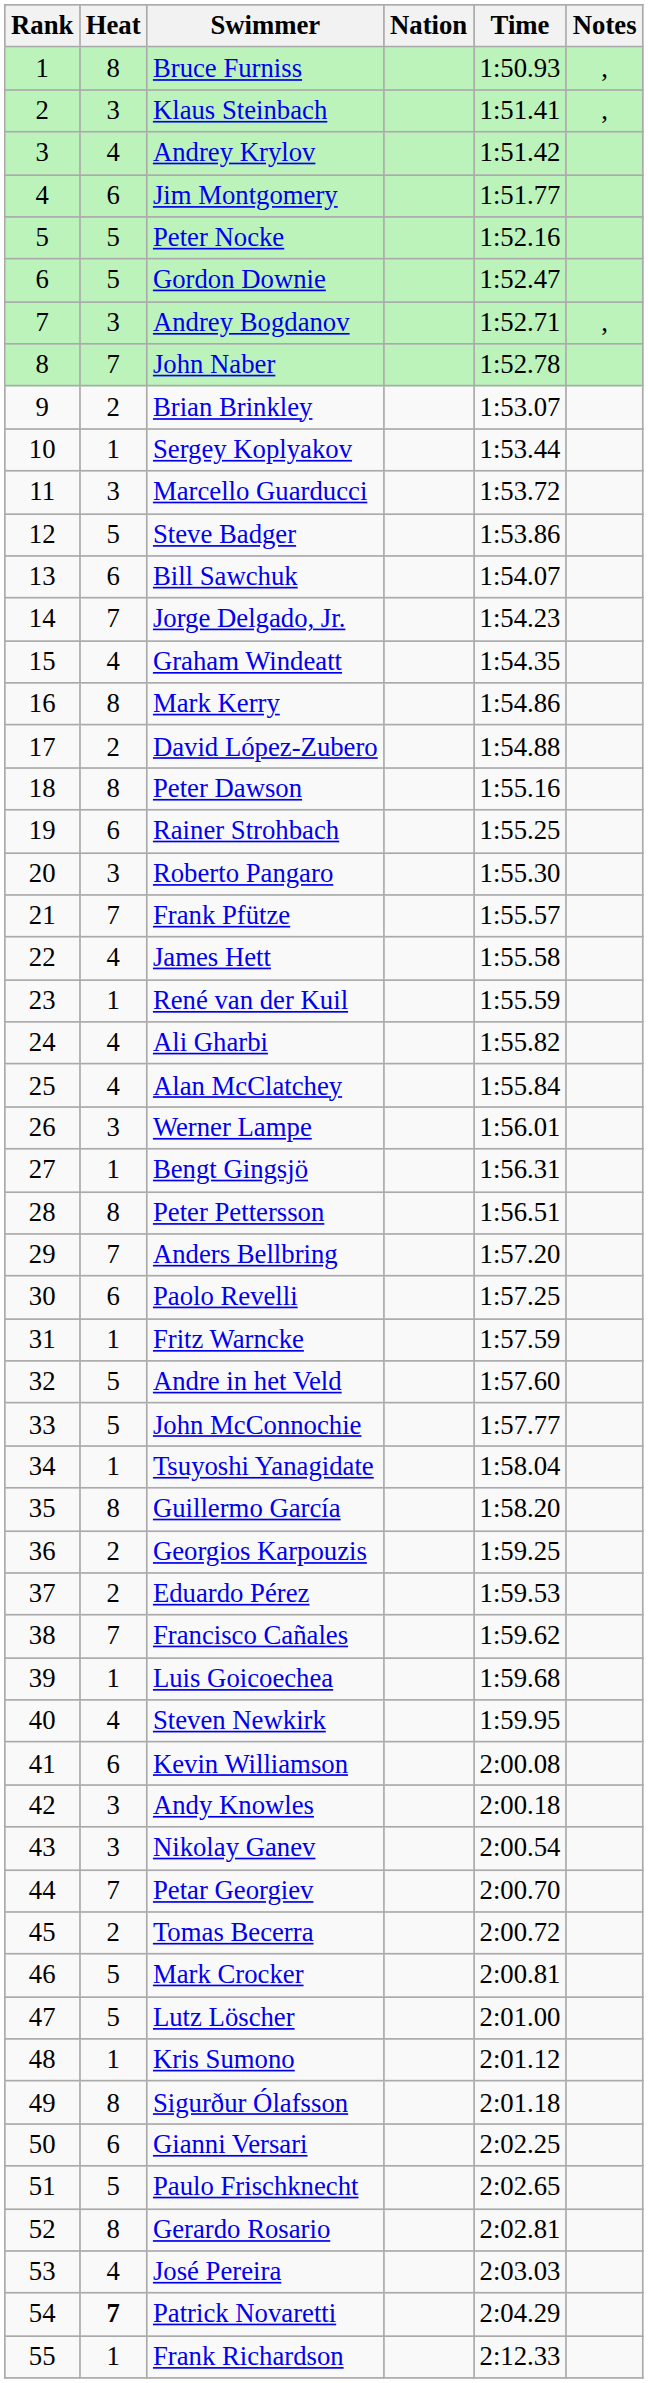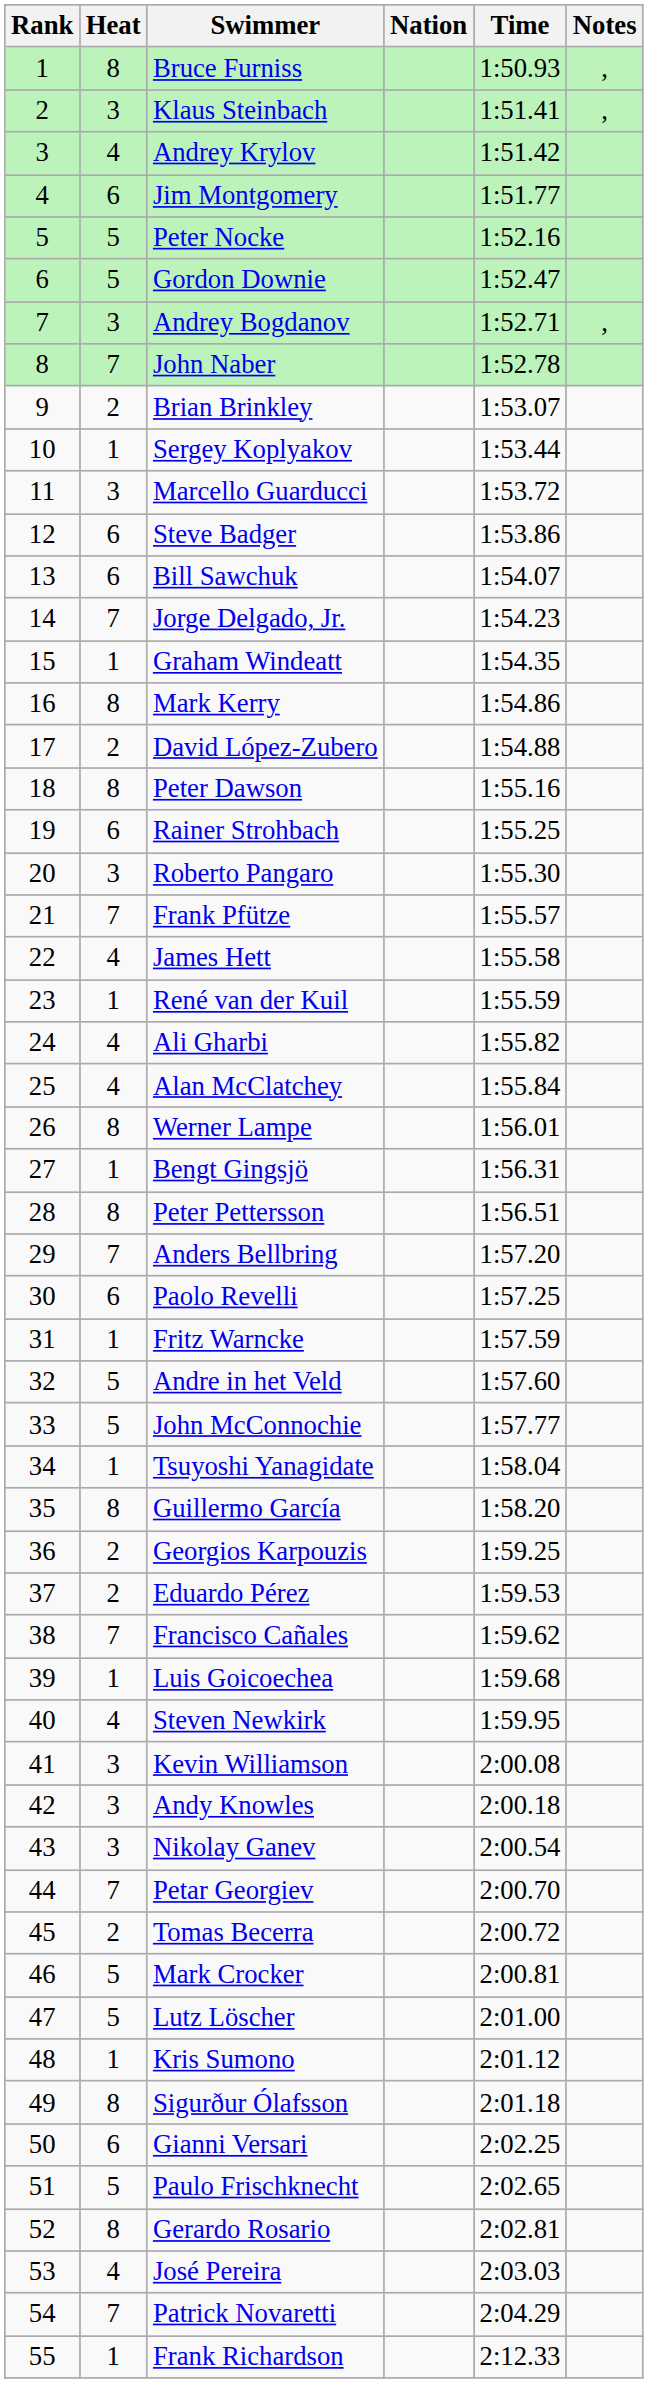 <table class="wikitable sortable" style="text-align:center">
 <tr>
 <th>Rank</th>
 <th>Heat</th>
 <th>Swimmer</th>
 <th>Nation</th>
 <th>Time</th>
 <th>Notes</th>
 </tr>
 <tr bgcolor=bbf3bb>
 <td>1</td>
 <td>8</td>
 <td align=left><a href='#'>Bruce Furniss</a></td>
 <td align=left></td>
 <td>1:50.93</td>
 <td>, </td>
 </tr>
 <tr bgcolor=bbf3bb>
 <td>2</td>
 <td>3</td>
 <td align=left><a href='#'>Klaus Steinbach</a></td>
 <td align=left></td>
 <td>1:51.41</td>
 <td>, </td>
 </tr>
 <tr bgcolor=bbf3bb>
 <td>3</td>
 <td>4</td>
 <td align=left><a href='#'>Andrey Krylov</a></td>
 <td align=left></td>
 <td>1:51.42</td>
 <td></td>
 </tr>
 <tr bgcolor=bbf3bb>
 <td>4</td>
 <td>6</td>
 <td align=left><a href='#'>Jim Montgomery</a></td>
 <td align=left></td>
 <td>1:51.77</td>
 <td></td>
 </tr>
 <tr bgcolor=bbf3bb>
 <td>5</td>
 <td>5</td>
 <td align=left><a href='#'>Peter Nocke</a></td>
 <td align=left></td>
 <td>1:52.16</td>
 <td></td>
 </tr>
 <tr bgcolor=bbf3bb>
 <td>6</td>
 <td>5</td>
 <td align=left><a href='#'>Gordon Downie</a></td>
 <td align=left></td>
 <td>1:52.47</td>
 <td></td>
 </tr>
 <tr bgcolor=bbf3bb>
 <td>7</td>
 <td>3</td>
 <td align=left><a href='#'>Andrey Bogdanov</a></td>
 <td align=left></td>
 <td>1:52.71</td>
 <td>, </td>
 </tr>
 <tr bgcolor=bbf3bb>
 <td>8</td>
 <td>7</td>
 <td align=left><a href='#'>John Naber</a></td>
 <td align=left></td>
 <td>1:52.78</td>
 <td></td>
 </tr>
 <tr>
 <td>9</td>
 <td>2</td>
 <td align=left><a href='#'>Brian Brinkley</a></td>
 <td align=left></td>
 <td>1:53.07</td>
 <td></td>
 </tr>
 <tr>
 <td>10</td>
 <td>1</td>
 <td align=left><a href='#'>Sergey Koplyakov</a></td>
 <td align=left></td>
 <td>1:53.44</td>
 <td></td>
 </tr>
 <tr>
 <td>11</td>
 <td>3</td>
 <td align=left><a href='#'>Marcello Guarducci</a></td>
 <td align=left></td>
 <td>1:53.72</td>
 <td></td>
 </tr>
 <tr>
 <td>12</td>
-<td>5</td>
+<td>6</td>
 <td align=left><a href='#'>Steve Badger</a></td>
 <td align=left></td>
 <td>1:53.86</td>
 <td></td>
 </tr>
 <tr>
 <td>13</td>
 <td>6</td>
 <td align=left><a href='#'>Bill Sawchuk</a></td>
 <td align=left></td>
 <td>1:54.07</td>
 <td></td>
 </tr>
 <tr>
 <td>14</td>
 <td>7</td>
 <td align=left><a href='#'>Jorge Delgado, Jr.</a></td>
 <td align=left></td>
 <td>1:54.23</td>
 <td></td>
 </tr>
 <tr>
 <td>15</td>
-<td>4</td>
+<td>1</td>
 <td align=left><a href='#'>Graham Windeatt</a></td>
 <td align=left></td>
 <td>1:54.35</td>
 <td></td>
 </tr>
 <tr>
 <td>16</td>
 <td>8</td>
 <td align=left><a href='#'>Mark Kerry</a></td>
 <td align=left></td>
 <td>1:54.86</td>
 <td></td>
 </tr>
 <tr>
 <td>17</td>
 <td>2</td>
 <td align=left><a href='#'>David López-Zubero</a></td>
 <td align=left></td>
 <td>1:54.88</td>
 <td></td>
 </tr>
 <tr>
 <td>18</td>
 <td>8</td>
 <td align=left><a href='#'>Peter Dawson</a></td>
 <td align=left></td>
 <td>1:55.16</td>
 <td></td>
 </tr>
 <tr>
 <td>19</td>
 <td>6</td>
 <td align=left><a href='#'>Rainer Strohbach</a></td>
 <td align=left></td>
 <td>1:55.25</td>
 <td></td>
 </tr>
 <tr>
 <td>20</td>
 <td>3</td>
 <td align=left><a href='#'>Roberto Pangaro</a></td>
 <td align=left></td>
 <td>1:55.30</td>
 <td></td>
 </tr>
 <tr>
 <td>21</td>
 <td>7</td>
 <td align=left><a href='#'>Frank Pfütze</a></td>
 <td align=left></td>
 <td>1:55.57</td>
 <td></td>
 </tr>
 <tr>
 <td>22</td>
 <td>4</td>
 <td align=left><a href='#'>James Hett</a></td>
 <td align=left></td>
 <td>1:55.58</td>
 <td></td>
 </tr>
 <tr>
 <td>23</td>
 <td>1</td>
 <td align=left><a href='#'>René van der Kuil</a></td>
 <td align=left></td>
 <td>1:55.59</td>
 <td></td>
 </tr>
 <tr>
 <td>24</td>
 <td>4</td>
 <td align=left><a href='#'>Ali Gharbi</a></td>
 <td align=left></td>
 <td>1:55.82</td>
 <td></td>
 </tr>
 <tr>
 <td>25</td>
 <td>4</td>
 <td align=left><a href='#'>Alan McClatchey</a></td>
 <td align=left></td>
 <td>1:55.84</td>
 <td></td>
 </tr>
 <tr>
 <td>26</td>
-<td>3</td>
+<td>8</td>
 <td align=left><a href='#'>Werner Lampe</a></td>
 <td align=left></td>
 <td>1:56.01</td>
 <td></td>
 </tr>
 <tr>
 <td>27</td>
 <td>1</td>
 <td align=left><a href='#'>Bengt Gingsjö</a></td>
 <td align=left></td>
 <td>1:56.31</td>
 <td></td>
 </tr>
 <tr>
 <td>28</td>
 <td>8</td>
 <td align=left><a href='#'>Peter Pettersson</a></td>
 <td align=left></td>
 <td>1:56.51</td>
 <td></td>
 </tr>
 <tr>
 <td>29</td>
 <td>7</td>
 <td align=left><a href='#'>Anders Bellbring</a></td>
 <td align=left></td>
 <td>1:57.20</td>
 <td></td>
 </tr>
 <tr>
 <td>30</td>
 <td>6</td>
 <td align=left><a href='#'>Paolo Revelli</a></td>
 <td align=left></td>
 <td>1:57.25</td>
 <td></td>
 </tr>
 <tr>
 <td>31</td>
 <td>1</td>
 <td align=left><a href='#'>Fritz Warncke</a></td>
 <td align=left></td>
 <td>1:57.59</td>
 <td></td>
 </tr>
 <tr>
 <td>32</td>
 <td>5</td>
 <td align=left><a href='#'>Andre in het Veld</a></td>
 <td align=left></td>
 <td>1:57.60</td>
 <td></td>
 </tr>
 <tr>
 <td>33</td>
 <td>5</td>
 <td align=left><a href='#'>John McConnochie</a></td>
 <td align=left></td>
 <td>1:57.77</td>
 <td></td>
 </tr>
 <tr>
 <td>34</td>
 <td>1</td>
 <td align=left><a href='#'>Tsuyoshi Yanagidate</a></td>
 <td align=left></td>
 <td>1:58.04</td>
 <td></td>
 </tr>
 <tr>
 <td>35</td>
 <td>8</td>
 <td align=left><a href='#'>Guillermo García</a></td>
 <td align=left></td>
 <td>1:58.20</td>
 <td></td>
 </tr>
 <tr>
 <td>36</td>
 <td>2</td>
 <td align=left><a href='#'>Georgios Karpouzis</a></td>
 <td align=left></td>
 <td>1:59.25</td>
 <td></td>
 </tr>
 <tr>
 <td>37</td>
 <td>2</td>
 <td align=left><a href='#'>Eduardo Pérez</a></td>
 <td align=left></td>
 <td>1:59.53</td>
 <td></td>
 </tr>
 <tr>
 <td>38</td>
 <td>7</td>
 <td align=left><a href='#'>Francisco Cañales</a></td>
 <td align=left></td>
 <td>1:59.62</td>
 <td></td>
 </tr>
 <tr>
 <td>39</td>
 <td>1</td>
 <td align=left><a href='#'>Luis Goicoechea</a></td>
 <td align=left></td>
 <td>1:59.68</td>
 <td></td>
 </tr>
 <tr>
 <td>40</td>
 <td>4</td>
 <td align=left><a href='#'>Steven Newkirk</a></td>
 <td align=left></td>
 <td>1:59.95</td>
 <td></td>
 </tr>
 <tr>
 <td>41</td>
-<td>6</td>
+<td>3</td>
 <td align=left><a href='#'>Kevin Williamson</a></td>
 <td align=left></td>
 <td>2:00.08</td>
 <td></td>
 </tr>
 <tr>
 <td>42</td>
 <td>3</td>
 <td align=left><a href='#'>Andy Knowles</a></td>
 <td align=left></td>
 <td>2:00.18</td>
 <td></td>
 </tr>
 <tr>
 <td>43</td>
 <td>3</td>
 <td align=left><a href='#'>Nikolay Ganev</a></td>
 <td align=left></td>
 <td>2:00.54</td>
 <td></td>
 </tr>
 <tr>
 <td>44</td>
 <td>7</td>
 <td align=left><a href='#'>Petar Georgiev</a></td>
 <td align=left></td>
 <td>2:00.70</td>
 <td></td>
 </tr>
 <tr>
 <td>45</td>
 <td>2</td>
 <td align=left><a href='#'>Tomas Becerra</a></td>
 <td align=left></td>
 <td>2:00.72</td>
 <td></td>
 </tr>
 <tr>
 <td>46</td>
 <td>5</td>
 <td align=left><a href='#'>Mark Crocker</a></td>
 <td align=left></td>
 <td>2:00.81</td>
 <td></td>
 </tr>
 <tr>
 <td>47</td>
 <td>5</td>
 <td align=left><a href='#'>Lutz Löscher</a></td>
 <td align=left></td>
 <td>2:01.00</td>
 <td></td>
 </tr>
 <tr>
 <td>48</td>
 <td>1</td>
 <td align=left><a href='#'>Kris Sumono</a></td>
 <td align=left></td>
 <td>2:01.12</td>
 <td></td>
 </tr>
 <tr>
 <td>49</td>
 <td>8</td>
 <td align=left><a href='#'>Sigurður Ólafsson</a></td>
 <td align=left></td>
 <td>2:01.18</td>
 <td></td>
 </tr>
 <tr>
 <td>50</td>
 <td>6</td>
 <td align=left><a href='#'>Gianni Versari</a></td>
 <td align=left></td>
 <td>2:02.25</td>
 <td></td>
 </tr>
 <tr>
 <td>51</td>
 <td>5</td>
 <td align=left><a href='#'>Paulo Frischknecht</a></td>
 <td align=left></td>
 <td>2:02.65</td>
 <td></td>
 </tr>
 <tr>
 <td>52</td>
 <td>8</td>
 <td align=left><a href='#'>Gerardo Rosario</a></td>
 <td align=left></td>
 <td>2:02.81</td>
 <td></td>
 </tr>
 <tr>
 <td>53</td>
 <td>4</td>
 <td align=left><a href='#'>José Pereira</a></td>
 <td align=left></td>
 <td>2:03.03</td>
 <td></td>
 </tr>
 <tr>
 <td>54</td>
-<td><strong>7</strong></td>
+<td>7</td>
 <td align=left><a href='#'>Patrick Novaretti</a></td>
 <td align=left></td>
 <td>2:04.29</td>
 <td></td>
 </tr>
 <tr>
 <td>55</td>
 <td>1</td>
 <td align=left><a href='#'>Frank Richardson</a></td>
 <td align=left></td>
 <td>2:12.33</td>
 <td></td>
 </tr>
 </table>
